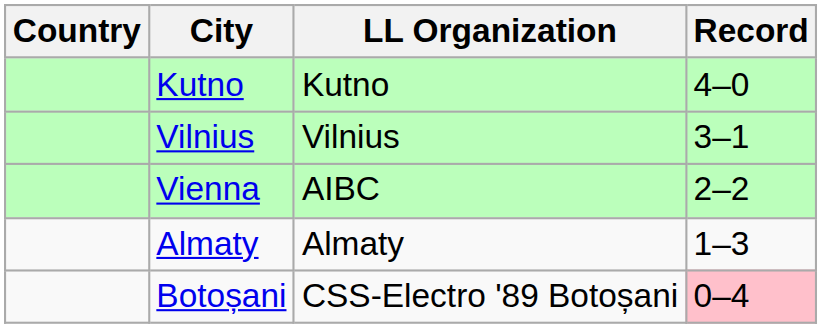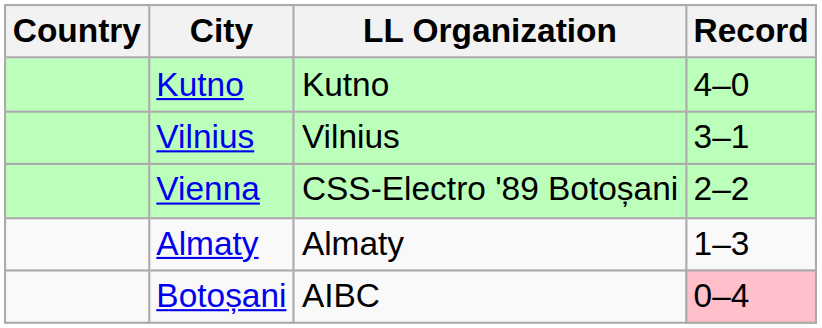 <table class="wikitable">
 <tr>
 <th>Country</th>
 <th>City</th>
 <th>LL Organization</th>
 <th>Record</th>
 </tr>
 <tr bgcolor=#bbffbb>
 <td><strong></strong></td>
 <td><a href='#'>Kutno</a></td>
 <td>Kutno</td>
 <td>4–0</td>
 </tr>
 <tr bgcolor=#bbffbb>
 <td><strong></strong></td>
 <td><a href='#'>Vilnius</a></td>
 <td>Vilnius</td>
 <td>3–1</td>
 </tr>
 <tr bgcolor=#bbffbb>
 <td><strong></strong></td>
 <td><a href='#'>Vienna</a></td>
-<td>AIBC</td>
+<td>CSS-Electro '89 Botoșani</td>
 <td>2–2</td>
 </tr>
 <tr>
 <td><strong></strong></td>
 <td><a href='#'>Almaty</a></td>
 <td>Almaty</td>
 <td>1–3</td>
 </tr>
 <tr>
 <td><strong></strong></td>
 <td><a href='#'>Botoșani</a></td>
-<td>CSS-Electro '89 Botoșani</td>
+<td>AIBC</td>
 <td style="background: pink;">0–4</td>
 </tr>
 </table>
